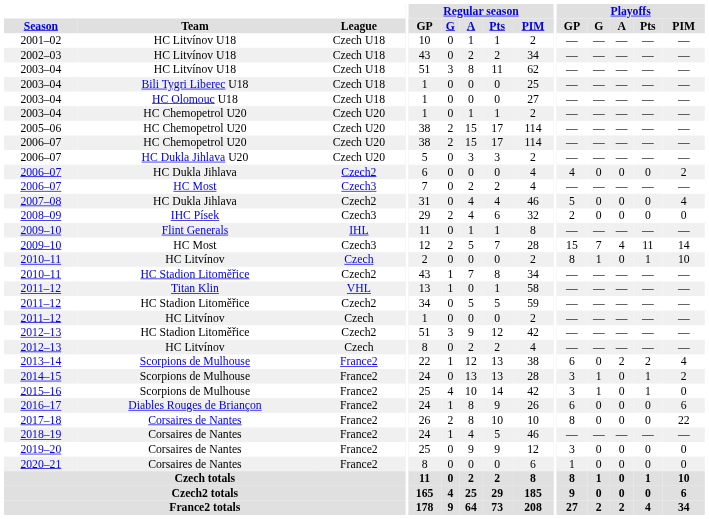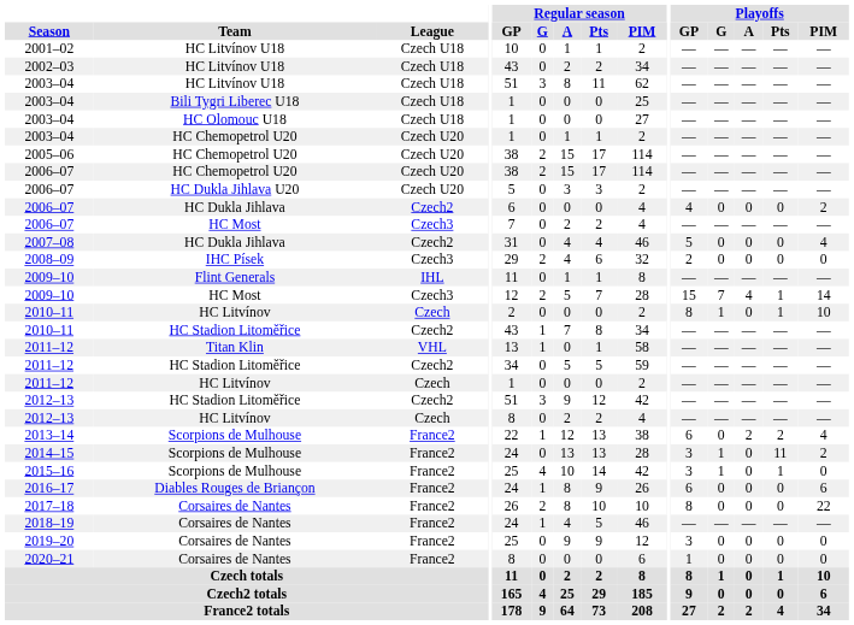 <table border="0" cellpadding="1" cellspacing="0" style="text-align:center; width:60em">
 <tr bgcolor="#e0e0e0">
 <th colspan="3" bgcolor="#ffffff"></th>
 <th rowspan="99" bgcolor="#ffffff"></th>
 <th colspan="5"><a href='#'>Regular season</a></th>
 <th rowspan="99" bgcolor="#ffffff"></th>
 <th colspan="5"><a href='#'>Playoffs</a></th>
 </tr>
 <tr bgcolor="#e0e0e0">
 <th><a href='#'>Season</a></th>
 <th>Team</th>
 <th>League</th>
 <th>GP</th>
 <th><a href='#'>G</a></th>
 <th><a href='#'>A</a></th>
 <th><a href='#'>Pts</a></th>
 <th><a href='#'>PIM</a></th>
 <th>GP</th>
 <th>G</th>
 <th>A</th>
 <th>Pts</th>
 <th>PIM</th>
 </tr>
 <tr>
 <td>2001–02</td>
 <td>HC Litvínov U18</td>
 <td>Czech U18</td>
 <td>10</td>
 <td>0</td>
 <td>1</td>
 <td>1</td>
 <td>2</td>
 <td>—</td>
 <td>—</td>
 <td>—</td>
 <td>—</td>
 <td>—</td>
 </tr>
 <tr bgcolor="#f0f0f0">
 <td>2002–03</td>
 <td>HC Litvínov U18</td>
 <td>Czech U18</td>
 <td>43</td>
 <td>0</td>
 <td>2</td>
 <td>2</td>
 <td>34</td>
 <td>—</td>
 <td>—</td>
 <td>—</td>
 <td>—</td>
 <td>—</td>
 </tr>
 <tr>
 <td>2003–04</td>
 <td>HC Litvínov U18</td>
 <td>Czech U18</td>
 <td>51</td>
 <td>3</td>
 <td>8</td>
 <td>11</td>
 <td>62</td>
 <td>—</td>
 <td>—</td>
 <td>—</td>
 <td>—</td>
 <td>—</td>
 </tr>
 <tr bgcolor="#f0f0f0">
 <td>2003–04</td>
 <td><a href='#'>Bili Tygri Liberec</a> U18</td>
 <td>Czech U18</td>
 <td>1</td>
 <td>0</td>
 <td>0</td>
 <td>0</td>
 <td>25</td>
 <td>—</td>
 <td>—</td>
 <td>—</td>
 <td>—</td>
 <td>—</td>
 </tr>
 <tr>
 <td>2003–04</td>
 <td><a href='#'>HC Olomouc</a> U18</td>
 <td>Czech U18</td>
 <td>1</td>
 <td>0</td>
 <td>0</td>
 <td>0</td>
 <td>27</td>
 <td>—</td>
 <td>—</td>
 <td>—</td>
 <td>—</td>
 <td>—</td>
 </tr>
 <tr bgcolor="#f0f0f0">
 <td>2003–04</td>
 <td>HC Chemopetrol U20</td>
 <td>Czech U20</td>
 <td>1</td>
 <td>0</td>
 <td>1</td>
 <td>1</td>
 <td>2</td>
 <td>—</td>
 <td>—</td>
 <td>—</td>
 <td>—</td>
 <td>—</td>
 </tr>
 <tr>
 <td>2005–06</td>
 <td>HC Chemopetrol U20</td>
 <td>Czech U20</td>
 <td>38</td>
 <td>2</td>
 <td>15</td>
 <td>17</td>
 <td>114</td>
 <td>—</td>
 <td>—</td>
 <td>—</td>
 <td>—</td>
 <td>—</td>
 </tr>
 <tr bgcolor="#f0f0f0">
 <td>2006–07</td>
 <td>HC Chemopetrol U20</td>
 <td>Czech U20</td>
 <td>38</td>
 <td>2</td>
 <td>15</td>
 <td>17</td>
 <td>114</td>
 <td>—</td>
 <td>—</td>
 <td>—</td>
 <td>—</td>
 <td>—</td>
 </tr>
 <tr>
 <td>2006–07</td>
 <td><a href='#'>HC Dukla Jihlava</a> U20</td>
 <td>Czech U20</td>
 <td>5</td>
 <td>0</td>
 <td>3</td>
 <td>3</td>
 <td>2</td>
 <td>—</td>
 <td>—</td>
 <td>—</td>
 <td>—</td>
 <td>—</td>
 </tr>
 <tr bgcolor="#f0f0f0">
 <td><a href='#'>2006–07</a></td>
 <td>HC Dukla Jihlava</td>
 <td><a href='#'>Czech2</a></td>
 <td>6</td>
 <td>0</td>
 <td>0</td>
 <td>0</td>
 <td>4</td>
 <td>4</td>
 <td>0</td>
 <td>0</td>
 <td>0</td>
 <td>2</td>
 </tr>
 <tr>
 <td><a href='#'>2006–07</a></td>
 <td><a href='#'>HC Most</a></td>
 <td><a href='#'>Czech3</a></td>
 <td>7</td>
 <td>0</td>
 <td>2</td>
 <td>2</td>
 <td>4</td>
 <td>—</td>
 <td>—</td>
 <td>—</td>
 <td>—</td>
 <td>—</td>
 </tr>
 <tr bgcolor="#f0f0f0">
 <td><a href='#'>2007–08</a></td>
 <td>HC Dukla Jihlava</td>
 <td>Czech2</td>
 <td>31</td>
 <td>0</td>
 <td>4</td>
 <td>4</td>
 <td>46</td>
 <td>5</td>
 <td>0</td>
 <td>0</td>
 <td>0</td>
 <td>4</td>
 </tr>
 <tr>
 <td><a href='#'>2008–09</a></td>
 <td><a href='#'>IHC Písek</a></td>
 <td>Czech3</td>
 <td>29</td>
 <td>2</td>
 <td>4</td>
 <td>6</td>
 <td>32</td>
 <td>2</td>
 <td>0</td>
 <td>0</td>
 <td>0</td>
 <td>0</td>
 </tr>
 <tr bgcolor="#f0f0f0">
 <td><a href='#'>2009–10</a></td>
 <td><a href='#'>Flint Generals</a></td>
 <td><a href='#'>IHL</a></td>
 <td>11</td>
 <td>0</td>
 <td>1</td>
 <td>1</td>
 <td>8</td>
 <td>—</td>
 <td>—</td>
 <td>—</td>
 <td>—</td>
 <td>—</td>
 </tr>
 <tr>
 <td><a href='#'>2009–10</a></td>
 <td>HC Most</td>
 <td>Czech3</td>
 <td>12</td>
 <td>2</td>
 <td>5</td>
 <td>7</td>
 <td>28</td>
 <td>15</td>
 <td>7</td>
 <td>4</td>
-<td>11</td>
+<td>1</td>
 <td>14</td>
 </tr>
 <tr bgcolor="#f0f0f0">
 <td><a href='#'>2010–11</a></td>
 <td>HC Litvínov</td>
 <td><a href='#'>Czech</a></td>
 <td>2</td>
 <td>0</td>
 <td>0</td>
 <td>0</td>
 <td>2</td>
 <td>8</td>
 <td>1</td>
 <td>0</td>
 <td>1</td>
 <td>10</td>
 </tr>
 <tr>
 <td><a href='#'>2010–11</a></td>
 <td><a href='#'>HC Stadion Litoměřice</a></td>
 <td>Czech2</td>
 <td>43</td>
 <td>1</td>
 <td>7</td>
 <td>8</td>
 <td>34</td>
 <td>—</td>
 <td>—</td>
 <td>—</td>
 <td>—</td>
 <td>—</td>
 </tr>
 <tr bgcolor="#f0f0f0">
 <td><a href='#'>2011–12</a></td>
 <td><a href='#'>Titan Klin</a></td>
 <td><a href='#'>VHL</a></td>
 <td>13</td>
 <td>1</td>
 <td>0</td>
 <td>1</td>
 <td>58</td>
 <td>—</td>
 <td>—</td>
 <td>—</td>
 <td>—</td>
 <td>—</td>
 </tr>
 <tr>
 <td><a href='#'>2011–12</a></td>
 <td>HC Stadion Litoměřice</td>
 <td>Czech2</td>
 <td>34</td>
 <td>0</td>
 <td>5</td>
 <td>5</td>
 <td>59</td>
 <td>—</td>
 <td>—</td>
 <td>—</td>
 <td>—</td>
 <td>—</td>
 </tr>
 <tr bgcolor="#f0f0f0">
 <td><a href='#'>2011–12</a></td>
 <td>HC Litvínov</td>
 <td>Czech</td>
 <td>1</td>
 <td>0</td>
 <td>0</td>
 <td>0</td>
 <td>2</td>
 <td>—</td>
 <td>—</td>
 <td>—</td>
 <td>—</td>
 <td>—</td>
 </tr>
 <tr>
 <td><a href='#'>2012–13</a></td>
 <td>HC Stadion Litoměřice</td>
 <td>Czech2</td>
 <td>51</td>
 <td>3</td>
 <td>9</td>
 <td>12</td>
 <td>42</td>
 <td>—</td>
 <td>—</td>
 <td>—</td>
 <td>—</td>
 <td>—</td>
 </tr>
 <tr bgcolor="#f0f0f0">
 <td><a href='#'>2012–13</a></td>
 <td>HC Litvínov</td>
 <td>Czech</td>
 <td>8</td>
 <td>0</td>
 <td>2</td>
 <td>2</td>
 <td>4</td>
 <td>—</td>
 <td>—</td>
 <td>—</td>
 <td>—</td>
 <td>—</td>
 </tr>
 <tr>
 <td><a href='#'>2013–14</a></td>
 <td><a href='#'>Scorpions de Mulhouse</a></td>
 <td><a href='#'>France2</a></td>
 <td>22</td>
 <td>1</td>
 <td>12</td>
 <td>13</td>
 <td>38</td>
 <td>6</td>
 <td>0</td>
 <td>2</td>
 <td>2</td>
 <td>4</td>
 </tr>
 <tr bgcolor="#f0f0f0">
 <td><a href='#'>2014–15</a></td>
 <td>Scorpions de Mulhouse</td>
 <td>France2</td>
 <td>24</td>
 <td>0</td>
 <td>13</td>
 <td>13</td>
 <td>28</td>
 <td>3</td>
 <td>1</td>
 <td>0</td>
-<td>1</td>
+<td>11</td>
 <td>2</td>
 </tr>
 <tr>
 <td><a href='#'>2015–16</a></td>
 <td>Scorpions de Mulhouse</td>
 <td>France2</td>
 <td>25</td>
 <td>4</td>
 <td>10</td>
 <td>14</td>
 <td>42</td>
 <td>3</td>
 <td>1</td>
 <td>0</td>
 <td>1</td>
 <td>0</td>
 </tr>
 <tr bgcolor="#f0f0f0">
 <td><a href='#'>2016–17</a></td>
 <td><a href='#'>Diables Rouges de Briançon</a></td>
 <td>France2</td>
 <td>24</td>
 <td>1</td>
 <td>8</td>
 <td>9</td>
 <td>26</td>
 <td>6</td>
 <td>0</td>
 <td>0</td>
 <td>0</td>
 <td>6</td>
 </tr>
 <tr>
 <td><a href='#'>2017–18</a></td>
 <td><a href='#'>Corsaires de Nantes</a></td>
 <td>France2</td>
 <td>26</td>
 <td>2</td>
 <td>8</td>
 <td>10</td>
 <td>10</td>
 <td>8</td>
 <td>0</td>
 <td>0</td>
 <td>0</td>
 <td>22</td>
 </tr>
 <tr bgcolor="#f0f0f0">
 <td><a href='#'>2018–19</a></td>
 <td>Corsaires de Nantes</td>
 <td>France2</td>
 <td>24</td>
 <td>1</td>
 <td>4</td>
 <td>5</td>
 <td>46</td>
 <td>—</td>
 <td>—</td>
 <td>—</td>
 <td>—</td>
 <td>—</td>
 </tr>
 <tr>
 <td><a href='#'>2019–20</a></td>
 <td>Corsaires de Nantes</td>
 <td>France2</td>
 <td>25</td>
 <td>0</td>
 <td>9</td>
 <td>9</td>
 <td>12</td>
 <td>3</td>
 <td>0</td>
 <td>0</td>
 <td>0</td>
 <td>0</td>
 </tr>
 <tr bgcolor="#f0f0f0">
 <td><a href='#'>2020–21</a></td>
 <td>Corsaires de Nantes</td>
 <td>France2</td>
 <td>8</td>
 <td>0</td>
 <td>0</td>
 <td>0</td>
 <td>6</td>
 <td>1</td>
 <td>0</td>
 <td>0</td>
 <td>0</td>
 <td>0</td>
 </tr>
 <tr>
 </tr>
 <tr ALIGN="center" bgcolor="#e0e0e0">
 <th colspan="3">Czech totals</th>
 <th ALIGN="center">11</th>
 <th ALIGN="center">0</th>
 <th ALIGN="center">2</th>
 <th ALIGN="center">2</th>
 <th ALIGN="center">8</th>
 <th ALIGN="center">8</th>
 <th ALIGN="center">1</th>
 <th ALIGN="center">0</th>
 <th ALIGN="center">1</th>
 <th ALIGN="center">10</th>
 </tr>
 <tr>
 </tr>
 <tr ALIGN="center" bgcolor="#e0e0e0">
 <th colspan="3">Czech2 totals</th>
 <th ALIGN="center">165</th>
 <th ALIGN="center">4</th>
 <th ALIGN="center">25</th>
 <th ALIGN="center">29</th>
 <th ALIGN="center">185</th>
 <th ALIGN="center">9</th>
 <th ALIGN="center">0</th>
 <th ALIGN="center">0</th>
 <th ALIGN="center">0</th>
 <th ALIGN="center">6</th>
 </tr>
 <tr>
 </tr>
 <tr ALIGN="center" bgcolor="#e0e0e0">
 <th colspan="3">France2 totals</th>
 <th ALIGN="center">178</th>
 <th ALIGN="center">9</th>
 <th ALIGN="center">64</th>
 <th ALIGN="center">73</th>
 <th ALIGN="center">208</th>
 <th ALIGN="center">27</th>
 <th ALIGN="center">2</th>
 <th ALIGN="center">2</th>
 <th ALIGN="center">4</th>
 <th ALIGN="center">34</th>
 </tr>
 </table>
